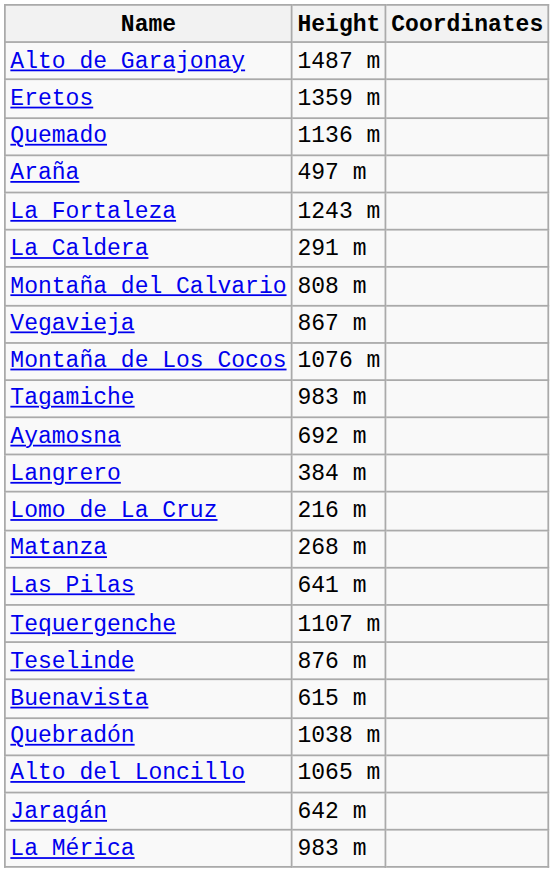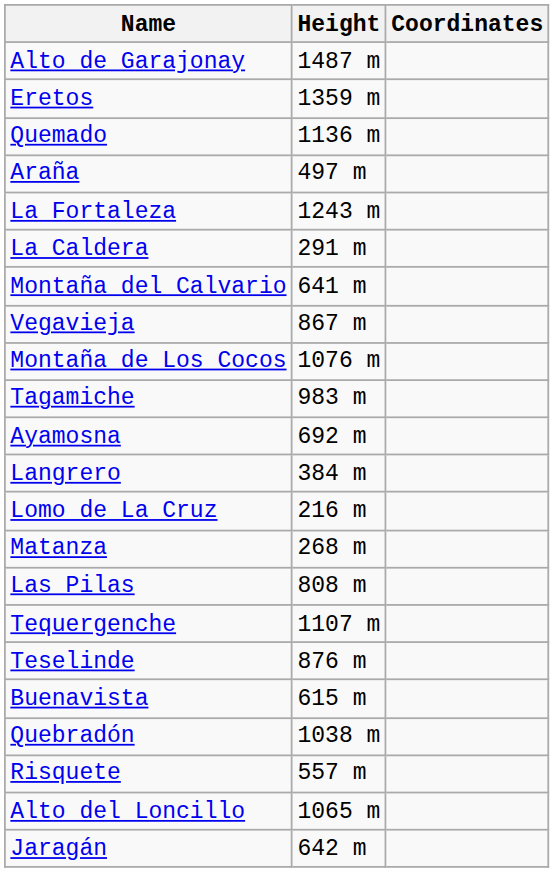 <table class="wikitable sortable">
 <tr>
 <th>Name</th>
 <th>Height</th>
 <th>Coordinates</th>
 </tr>
 <tr>
 <td><a href='#'>Alto de Garajonay</a></td>
 <td>1487 m </td>
 <td></td>
 </tr>
 <tr>
 <td><a href='#'>Eretos</a></td>
 <td>1359 m </td>
 <td></td>
 </tr>
 <tr>
 <td><a href='#'>Quemado</a></td>
 <td>1136 m </td>
 <td></td>
 </tr>
 <tr>
 <td><a href='#'>Araña</a></td>
 <td>497 m </td>
 <td></td>
 </tr>
 <tr>
 <td><a href='#'>La Fortaleza</a></td>
 <td>1243 m </td>
 <td></td>
 </tr>
 <tr>
 <td><a href='#'>La Caldera</a></td>
 <td>291 m </td>
 <td></td>
 </tr>
 <tr>
 <td><a href='#'>Montaña del Calvario</a></td>
-<td>808 m </td>
+<td>641 m </td>
 <td></td>
 </tr>
 <tr>
 <td><a href='#'>Vegavieja</a></td>
 <td>867 m </td>
 <td></td>
 </tr>
 <tr>
 <td><a href='#'>Montaña de Los Cocos</a></td>
 <td>1076 m </td>
 <td></td>
 </tr>
 <tr>
 <td><a href='#'>Tagamiche</a></td>
 <td>983 m </td>
 <td></td>
 </tr>
 <tr>
 <td><a href='#'>Ayamosna</a></td>
 <td>692 m </td>
 <td></td>
 </tr>
 <tr>
 <td><a href='#'>Langrero</a></td>
 <td>384 m </td>
 <td></td>
 </tr>
 <tr>
 <td><a href='#'>Lomo de La Cruz</a></td>
 <td>216 m </td>
 <td></td>
 </tr>
 <tr>
 <td><a href='#'>Matanza</a></td>
 <td>268 m </td>
 <td></td>
 </tr>
 <tr>
 <td><a href='#'>Las Pilas</a></td>
-<td>641 m </td>
+<td>808 m </td>
 <td></td>
 </tr>
 <tr>
 <td><a href='#'>Tequergenche</a></td>
 <td>1107 m </td>
 <td></td>
 </tr>
 <tr>
 <td><a href='#'>Teselinde</a></td>
 <td>876 m </td>
 <td></td>
 </tr>
 <tr>
 <td><a href='#'>Buenavista</a></td>
 <td>615 m </td>
 <td></td>
 </tr>
 <tr>
 <td><a href='#'>Quebradón</a></td>
 <td>1038 m </td>
 <td></td>
 </tr>
 <tr>
+<td><a href='#'>Risquete</a></td>
+<td>557 m </td>
+<td></td>
+</tr>
+<tr>
 <td><a href='#'>Alto del Loncillo</a></td>
 <td>1065 m </td>
 <td></td>
 </tr>
 <tr>
 <td><a href='#'>Jaragán</a></td>
 <td>642 m </td>
 <td></td>
 </tr>
-<tr>
-<td><a href='#'>La Mérica</a></td>
-<td>983 m </td>
-<td></td>
-</tr>
 </table>
